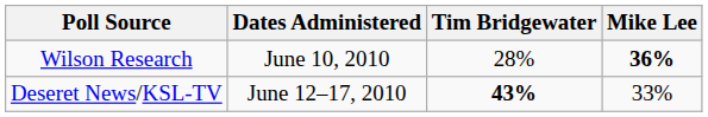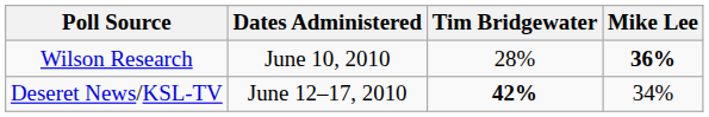 <table class="wikitable" style="text-align:center">
 <tr valign=bottom>
 <th>Poll Source</th>
 <th>Dates Administered</th>
 <th>Tim Bridgewater</th>
 <th>Mike Lee</th>
 </tr>
 <tr>
 <td><a href='#'>Wilson Research</a></td>
 <td>June 10, 2010</td>
 <td>28%</td>
 <td><strong>36%</strong></td>
 </tr>
 <tr>
 <td><a href='#'>Deseret News</a>/<a href='#'>KSL-TV</a></td>
 <td>June 12–17, 2010</td>
-<td><strong>43%</strong></td>
-<td>33%</td>
+<td><strong>42%</strong></td>
+<td>34%</td>
 </tr>
 </table>
